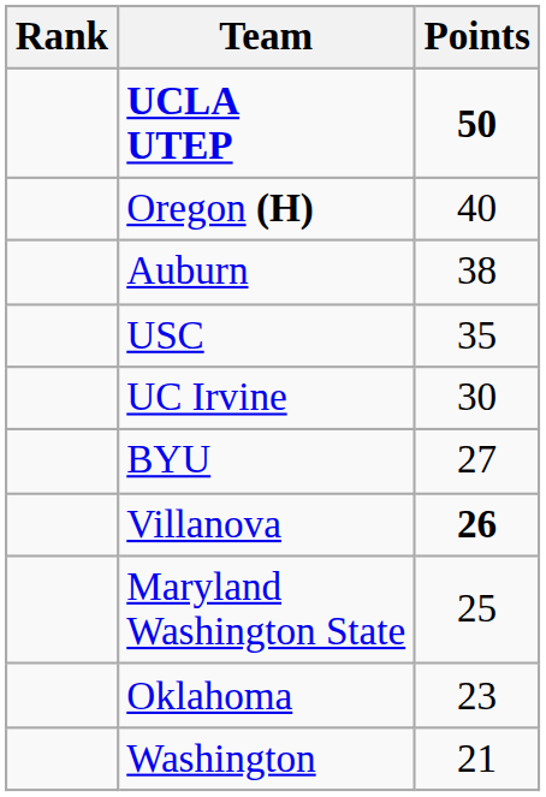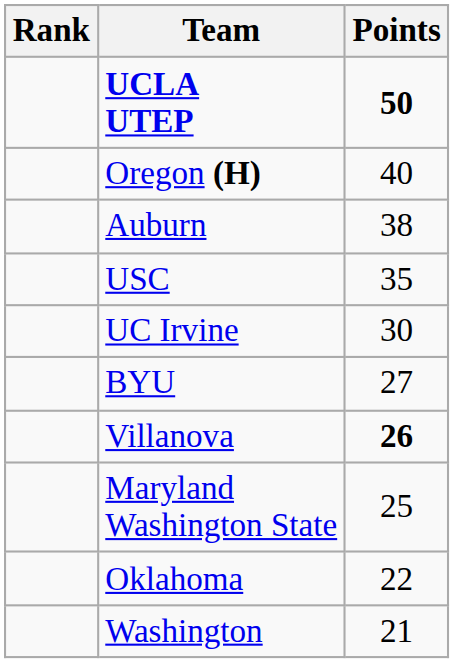 <table class="wikitable sortable" style="text-align:center">
 <tr>
 <th>Rank</th>
 <th>Team</th>
 <th>Points</th>
 </tr>
 <tr>
 <td></td>
 <td align="left"><strong><a href='#'>UCLA</a><br><a href='#'>UTEP</a></strong></td>
 <td><strong>50</strong></td>
 </tr>
 <tr>
 <td></td>
 <td align="left"><a href='#'>Oregon</a> <strong>(H)</strong></td>
 <td>40</td>
 </tr>
 <tr>
 <td></td>
 <td align="left"><a href='#'>Auburn</a></td>
 <td>38</td>
 </tr>
 <tr>
 <td></td>
 <td align="left"><a href='#'>USC</a></td>
 <td>35</td>
 </tr>
 <tr>
 <td></td>
 <td align="left"><a href='#'>UC Irvine</a></td>
 <td>30</td>
 </tr>
 <tr>
 <td></td>
 <td align="left"><a href='#'>BYU</a></td>
 <td>27</td>
 </tr>
 <tr>
 <td></td>
 <td align="left"><a href='#'>Villanova</a></td>
 <td><strong>26</strong></td>
 </tr>
 <tr>
 <td></td>
 <td align="left"><a href='#'>Maryland</a><br><a href='#'>Washington State</a></td>
 <td>25</td>
 </tr>
 <tr>
 <td></td>
 <td align="left"><a href='#'>Oklahoma</a></td>
-<td>23</td>
+<td>22</td>
 </tr>
 <tr>
 <td></td>
 <td align="left"><a href='#'>Washington</a></td>
 <td>21</td>
 </tr>
 </table>
